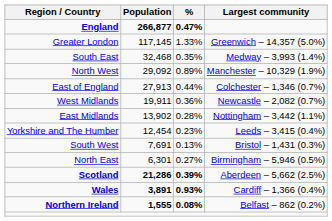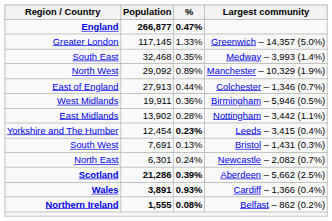 <table class="wikitable" style="float:right; text-align:right; font-size:85%; margin:1em;">
 <tr style="background:#dedebb;">
 <th>Region / Country</th>
 <th>Population</th>
 <th>%</th>
 <th>Largest community</th>
 </tr>
 <tr>
 <td><strong><a href='#'>England</a></strong></td>
 <td><strong>266,877</strong></td>
 <td><strong>0.47%</strong></td>
 <td></td>
 </tr>
 <tr>
 <td><a href='#'>Greater London</a></td>
 <td>117,145</td>
 <td>1.33%</td>
 <td><a href='#'>Greenwich</a> – 14,357 (5.0%)</td>
 </tr>
 <tr>
 <td><a href='#'>South East</a></td>
 <td>32,468</td>
 <td>0.35%</td>
 <td><a href='#'>Medway</a> – 3,993 (1.4%)</td>
 </tr>
 <tr>
 <td><a href='#'>North West</a></td>
 <td>29,092</td>
 <td>0.89%</td>
 <td><a href='#'>Manchester</a> – 10,329 (1.9%)</td>
 </tr>
 <tr>
 <td><a href='#'>East of England</a></td>
 <td>27,913</td>
 <td>0.44%</td>
 <td><a href='#'>Colchester</a> – 1,346 (0.7%)</td>
 </tr>
 <tr>
 <td><a href='#'>West Midlands</a></td>
 <td>19,911</td>
 <td>0.36%</td>
-<td><a href='#'>Newcastle</a> – 2,082 (0.7%)</td>
+<td><a href='#'>Birmingham</a> – 5,946 (0.5%)</td>
 </tr>
 <tr>
 <td><a href='#'>East Midlands</a></td>
 <td>13,902</td>
 <td>0.28%</td>
 <td><a href='#'>Nottingham</a> – 3,442 (1.1%)</td>
 </tr>
 <tr>
 <td><a href='#'>Yorkshire and The Humber</a></td>
 <td>12,454</td>
-<td>0.23%</td>
+<td><strong>0.23%</strong></td>
 <td><a href='#'>Leeds</a> – 3,415 (0.4%)</td>
 </tr>
 <tr>
 <td><a href='#'>South West</a></td>
 <td>7,691</td>
 <td>0.13%</td>
 <td><a href='#'>Bristol</a> – 1,431 (0.3%)</td>
 </tr>
 <tr>
 <td><a href='#'>North East</a></td>
 <td>6,301</td>
-<td>0.27%</td>
-<td><a href='#'>Birmingham</a> – 5,946 (0.5%)</td>
+<td>0.24%</td>
+<td><a href='#'>Newcastle</a> – 2,082 (0.7%)</td>
 </tr>
 <tr>
 <td><strong><a href='#'>Scotland</a></strong></td>
 <td><strong>21,286</strong></td>
 <td><strong>0.39%</strong></td>
 <td><a href='#'>Aberdeen</a> – 5,662 (2.5%)</td>
 </tr>
 <tr>
 <td><strong><a href='#'>Wales</a></strong></td>
 <td><strong>3,891</strong></td>
 <td><strong>0.93%</strong></td>
 <td><a href='#'>Cardiff</a> – 1,366 (0.4%)</td>
 </tr>
 <tr>
 <td><strong><a href='#'>Northern Ireland</a></strong></td>
 <td><strong>1,555</strong></td>
 <td><strong>0.08%</strong></td>
 <td><a href='#'>Belfast</a> – 862 (0.2%)</td>
 </tr>
 <tr>
 <td colspan="8"></td>
 </tr>
 </table>
